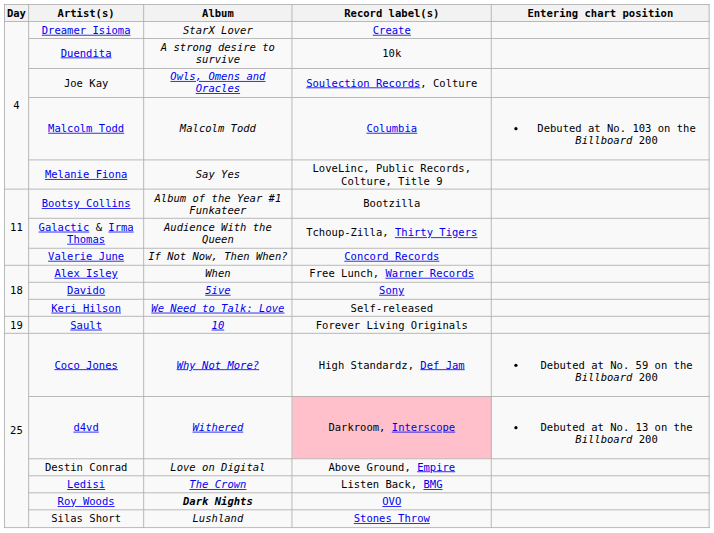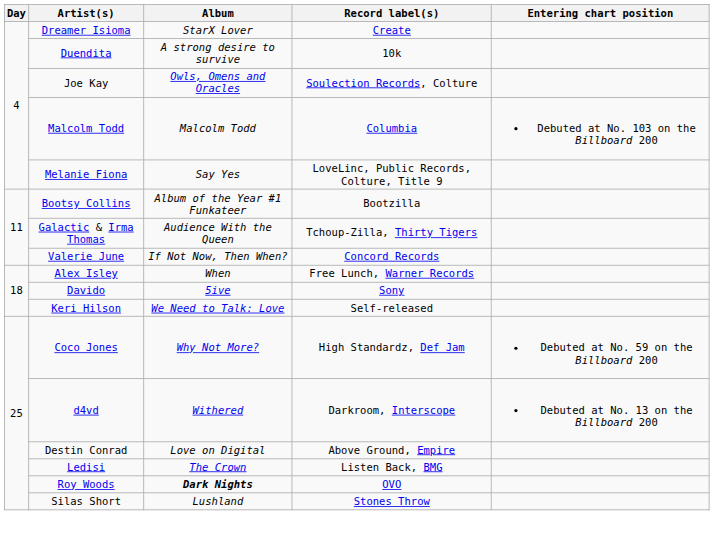 <table class="wikitable" style="text-align:center;">
 <tr>
 <th scope="col">Day</th>
 <th scope="col">Artist(s)</th>
 <th scope="col">Album</th>
 <th scope="col">Record label(s)</th>
 <th scope="col">Entering chart position</th>
 </tr>
 <tr>
 <td rowspan="5">4</td>
 <td><a href='#'>Dreamer Isioma</a></td>
 <td><em>StarX Lover</em></td>
 <td><a href='#'>Create</a></td>
 <td></td>
 </tr>
 <tr>
 <td><a href='#'>Duendita</a></td>
 <td><em>A strong desire to survive</em></td>
 <td>10k</td>
 <td></td>
 </tr>
 <tr>
 <td>Joe Kay</td>
 <td><em><a href='#'>Owls, Omens and Oracles</a></em></td>
 <td><a href='#'>Soulection Records</a>, Colture</td>
 <td></td>
 </tr>
 <tr>
 <td><a href='#'>Malcolm Todd</a></td>
 <td><em>Malcolm Todd</em></td>
 <td><a href='#'>Columbia</a></td>
 <td><br><ul><li>Debuted at No. 103 on the <em>Billboard</em> 200</li></ul></td>
 </tr>
 <tr>
 <td><a href='#'>Melanie Fiona</a></td>
 <td><em>Say Yes</em></td>
 <td>LoveLinc, Public Records, Colture, Title 9</td>
 <td></td>
 </tr>
 <tr>
 <td rowspan="3">11</td>
 <td><a href='#'>Bootsy Collins</a></td>
 <td><em>Album of the Year #1 Funkateer</em></td>
 <td>Bootzilla</td>
 <td></td>
 </tr>
 <tr>
 <td><a href='#'>Galactic</a> & <a href='#'>Irma Thomas</a></td>
 <td><em>Audience With the Queen</em></td>
 <td>Tchoup-Zilla, <a href='#'>Thirty Tigers</a></td>
 <td></td>
 </tr>
 <tr>
 <td><a href='#'>Valerie June</a></td>
 <td><em>If Not Now, Then When?</em></td>
 <td><a href='#'>Concord Records</a></td>
 <td></td>
 </tr>
 <tr>
 <td rowspan="3">18</td>
 <td><a href='#'>Alex Isley</a></td>
 <td><em>When</em></td>
 <td>Free Lunch, <a href='#'>Warner Records</a></td>
 <td></td>
 </tr>
 <tr>
 <td><a href='#'>Davido</a></td>
 <td><em><a href='#'>5ive</a></em></td>
 <td><a href='#'>Sony</a></td>
 <td></td>
 </tr>
 <tr>
 <td><a href='#'>Keri Hilson</a></td>
 <td><em><a href='#'>We Need to Talk: Love</a></em></td>
 <td>Self-released</td>
 <td></td>
 </tr>
 <tr>
-<td>19</td>
-<td><a href='#'>Sault</a></td>
-<td><em><a href='#'>10</a></em></td>
-<td>Forever Living Originals</td>
-<td></td>
-</tr>
-<tr>
 <td rowspan="6">25</td>
 <td><a href='#'>Coco Jones</a></td>
 <td><em><a href='#'>Why Not More?</a></em></td>
 <td>High Standardz, <a href='#'>Def Jam</a></td>
 <td><br><ul><li>Debuted at No. 59 on the <em>Billboard</em> 200</li></ul></td>
 </tr>
 <tr>
 <td><a href='#'>d4vd</a></td>
 <td><em><a href='#'>Withered</a></em></td>
-<td style="background: pink;">Darkroom, <a href='#'>Interscope</a></td>
+<td>Darkroom, <a href='#'>Interscope</a></td>
 <td><br><ul><li>Debuted at No. 13 on the <em>Billboard</em> 200</li></ul></td>
 </tr>
 <tr>
 <td>Destin Conrad</td>
 <td><em>Love on Digital</em></td>
 <td>Above Ground, <a href='#'>Empire</a></td>
 <td></td>
 </tr>
 <tr>
 <td><a href='#'>Ledisi</a></td>
 <td><em><a href='#'>The Crown</a></em></td>
 <td>Listen Back, <a href='#'>BMG</a></td>
 <td></td>
 </tr>
 <tr>
 <td><a href='#'>Roy Woods</a></td>
 <td><strong><em>Dark Nights</em></strong></td>
 <td><a href='#'>OVO</a></td>
 <td></td>
 </tr>
 <tr>
 <td>Silas Short</td>
 <td><em>Lushland</em></td>
 <td><a href='#'>Stones Throw</a></td>
 <td></td>
 </tr>
 </table>
